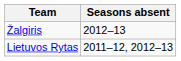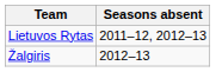 <table class="wikitable">
 <tr>
 <th>Team</th>
 <th>Seasons absent</th>
 </tr>
 <tr>
+<td><a href='#'>Lietuvos Rytas</a></td>
+<td>2011–12, 2012–13</td>
+</tr>
+<tr>
 <td><a href='#'>Žalgiris</a></td>
 <td>2012–13</td>
 </tr>
-<tr>
-<td><a href='#'>Lietuvos Rytas</a></td>
-<td>2011–12, 2012–13</td>
-</tr>
 </table>
